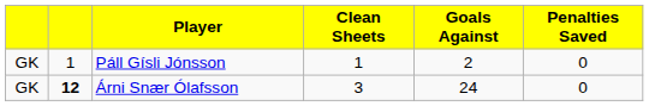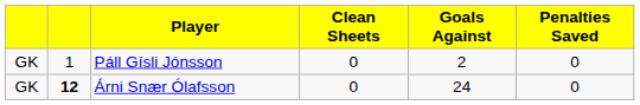 <table class="wikitable" style="text-align:center;">
 <tr>
 <th style="background:#ffff00; color:black; width:35px;"></th>
 <th style="background:#ffff00; color:black; width:35px;"></th>
 <th style="background:#ffff00; color:black; width:200px;">Player</th>
 <th style="background:#ffff00; color:black; width:100px;">Clean Sheets</th>
 <th style="background:#ffff00; color:black; width:100px;">Goals Against</th>
 <th style="background:#ffff00; color:black; width:110px;">Penalties Saved</th>
 </tr>
 <tr>
 <td>GK</td>
 <td>1</td>
 <td align=left> <a href='#'>Páll Gísli Jónsson</a></td>
-<td>1</td>
+<td>0</td>
 <td>2</td>
 <td>0</td>
 </tr>
 <tr>
 <td>GK</td>
 <td><strong>12</strong></td>
 <td align=left> <a href='#'>Árni Snær Ólafsson</a></td>
-<td>3</td>
+<td>0</td>
 <td>24</td>
 <td>0</td>
 </tr>
 </table>
